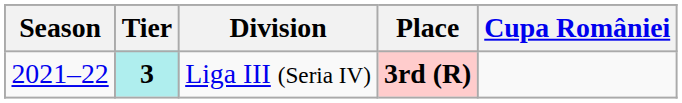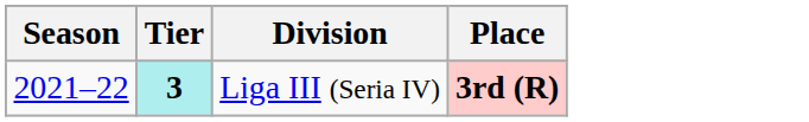 <table class="wikitable" style="text-align:center; font-size:90%">
 <tr>
 <th>Season</th>
 <th>Tier</th>
 <th>Division</th>
 <th>Place</th>
-<th><a href='#'>Cupa României</a></th>
 </tr>
 <tr>
 <td><a href='#'>2021–22</a></td>
 <td style="background: paleturquoise;"><strong>3</strong></td>
 <td><a href='#'>Liga III</a> <small>(Seria IV)</small></td>
 <td align=center bgcolor=#FFCCCC><strong>3rd (R)</strong></td>
-<td></td>
 </tr>
 </table>
